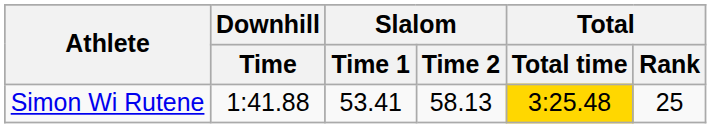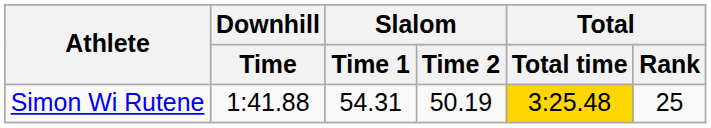 <table class="wikitable" style="font-size:90%">
 <tr>
 <th rowspan="2">Athlete</th>
 <th>Downhill</th>
 <th colspan="2">Slalom</th>
 <th colspan="2">Total</th>
 </tr>
 <tr>
 <th>Time</th>
 <th>Time 1</th>
 <th>Time 2</th>
 <th>Total time</th>
 <th>Rank</th>
 </tr>
 <tr>
 <td><a href='#'>Simon Wi Rutene</a></td>
 <td align="center">1:41.88</td>
-<td align="center">53.41</td>
-<td align="center">58.13</td>
+<td align="center">54.31</td>
+<td align="center">50.19</td>
 <td align="center" style="background: gold;">3:25.48</td>
 <td align="center">25</td>
 </tr>
 </table>
